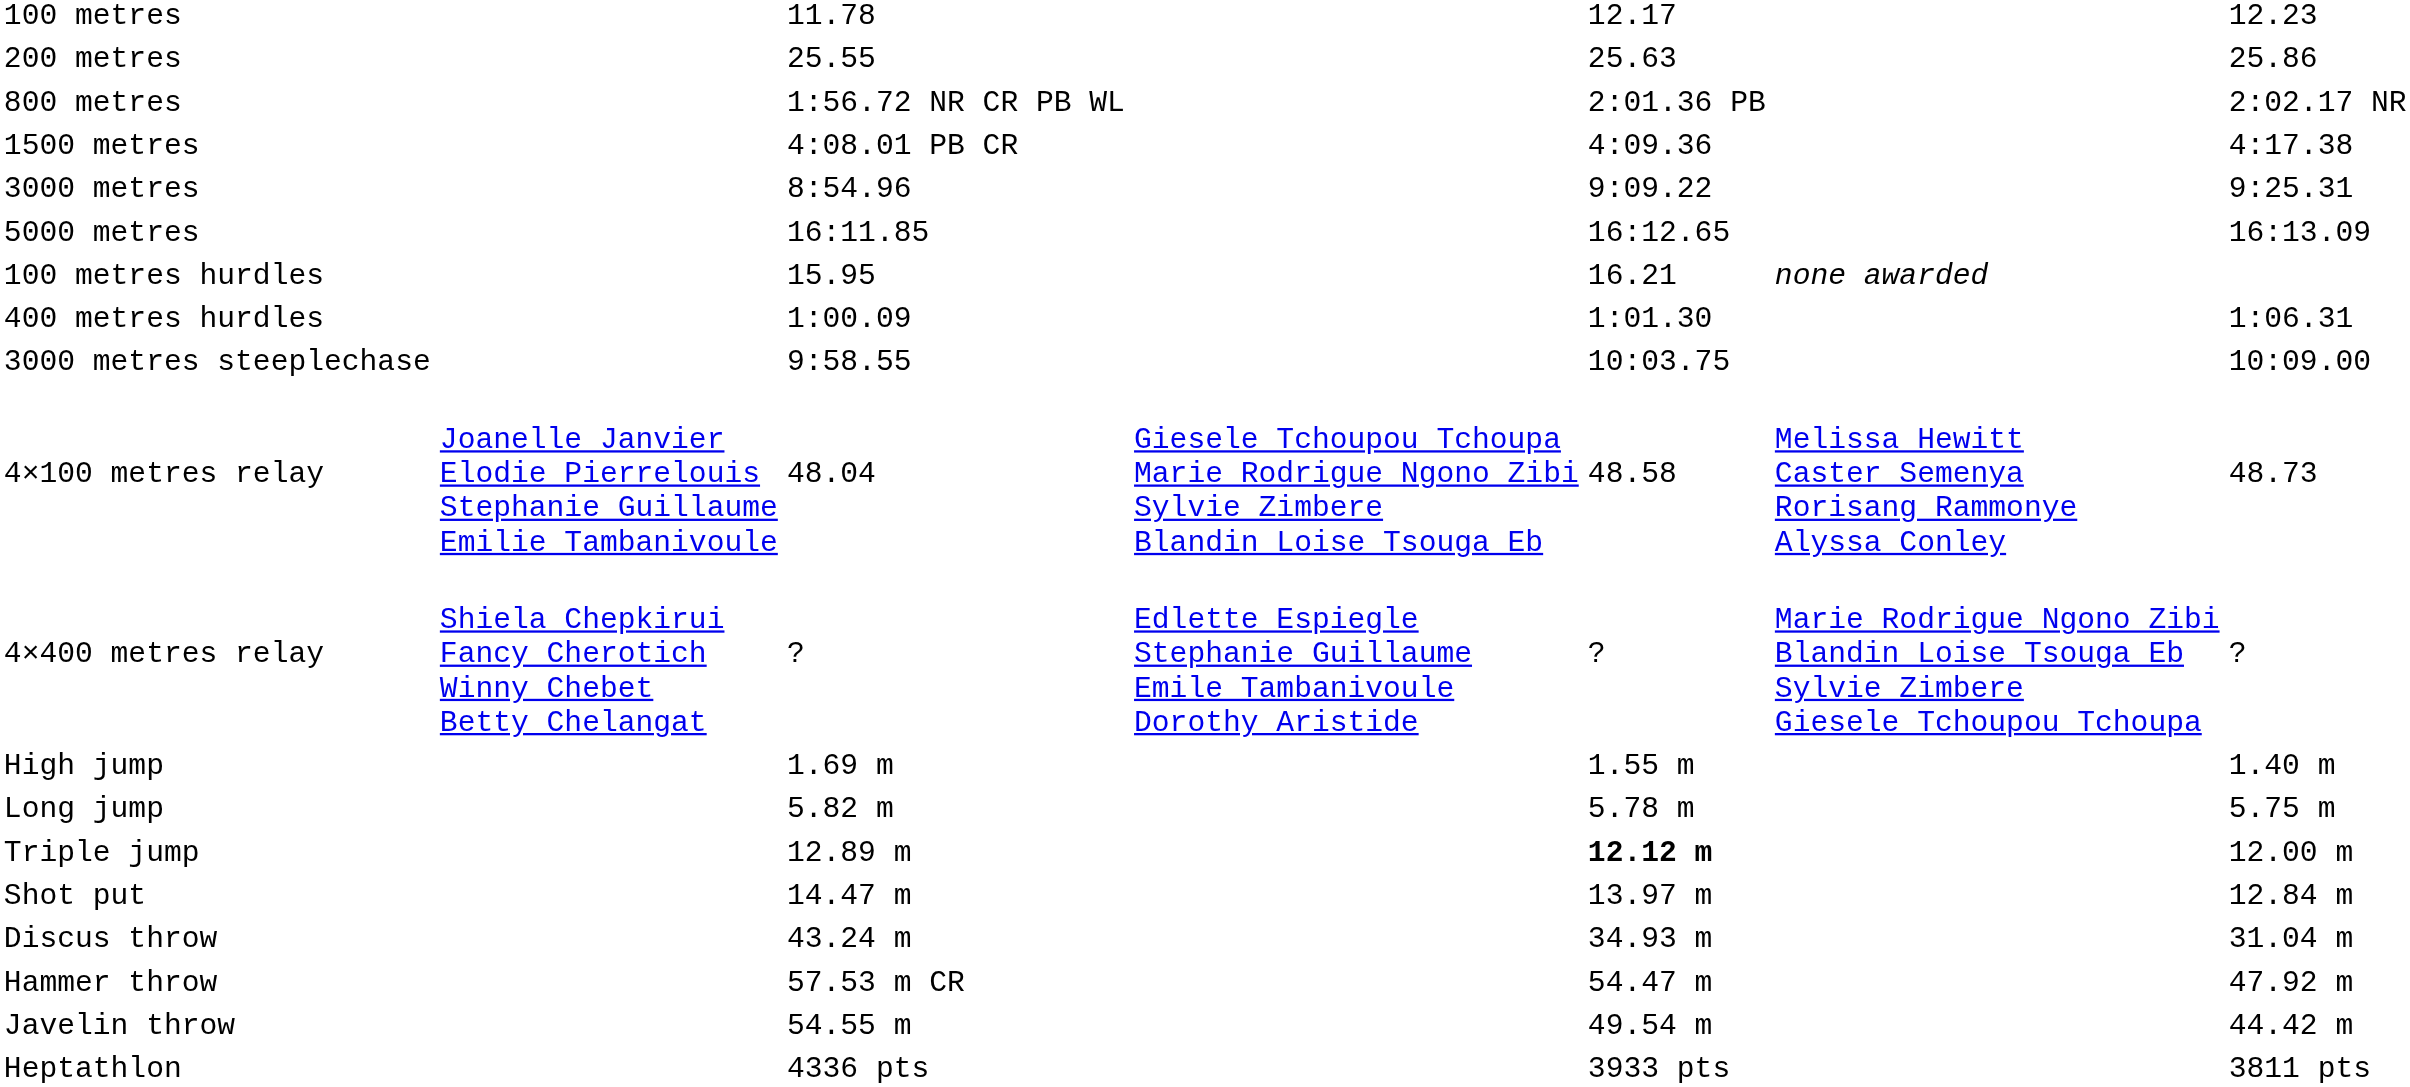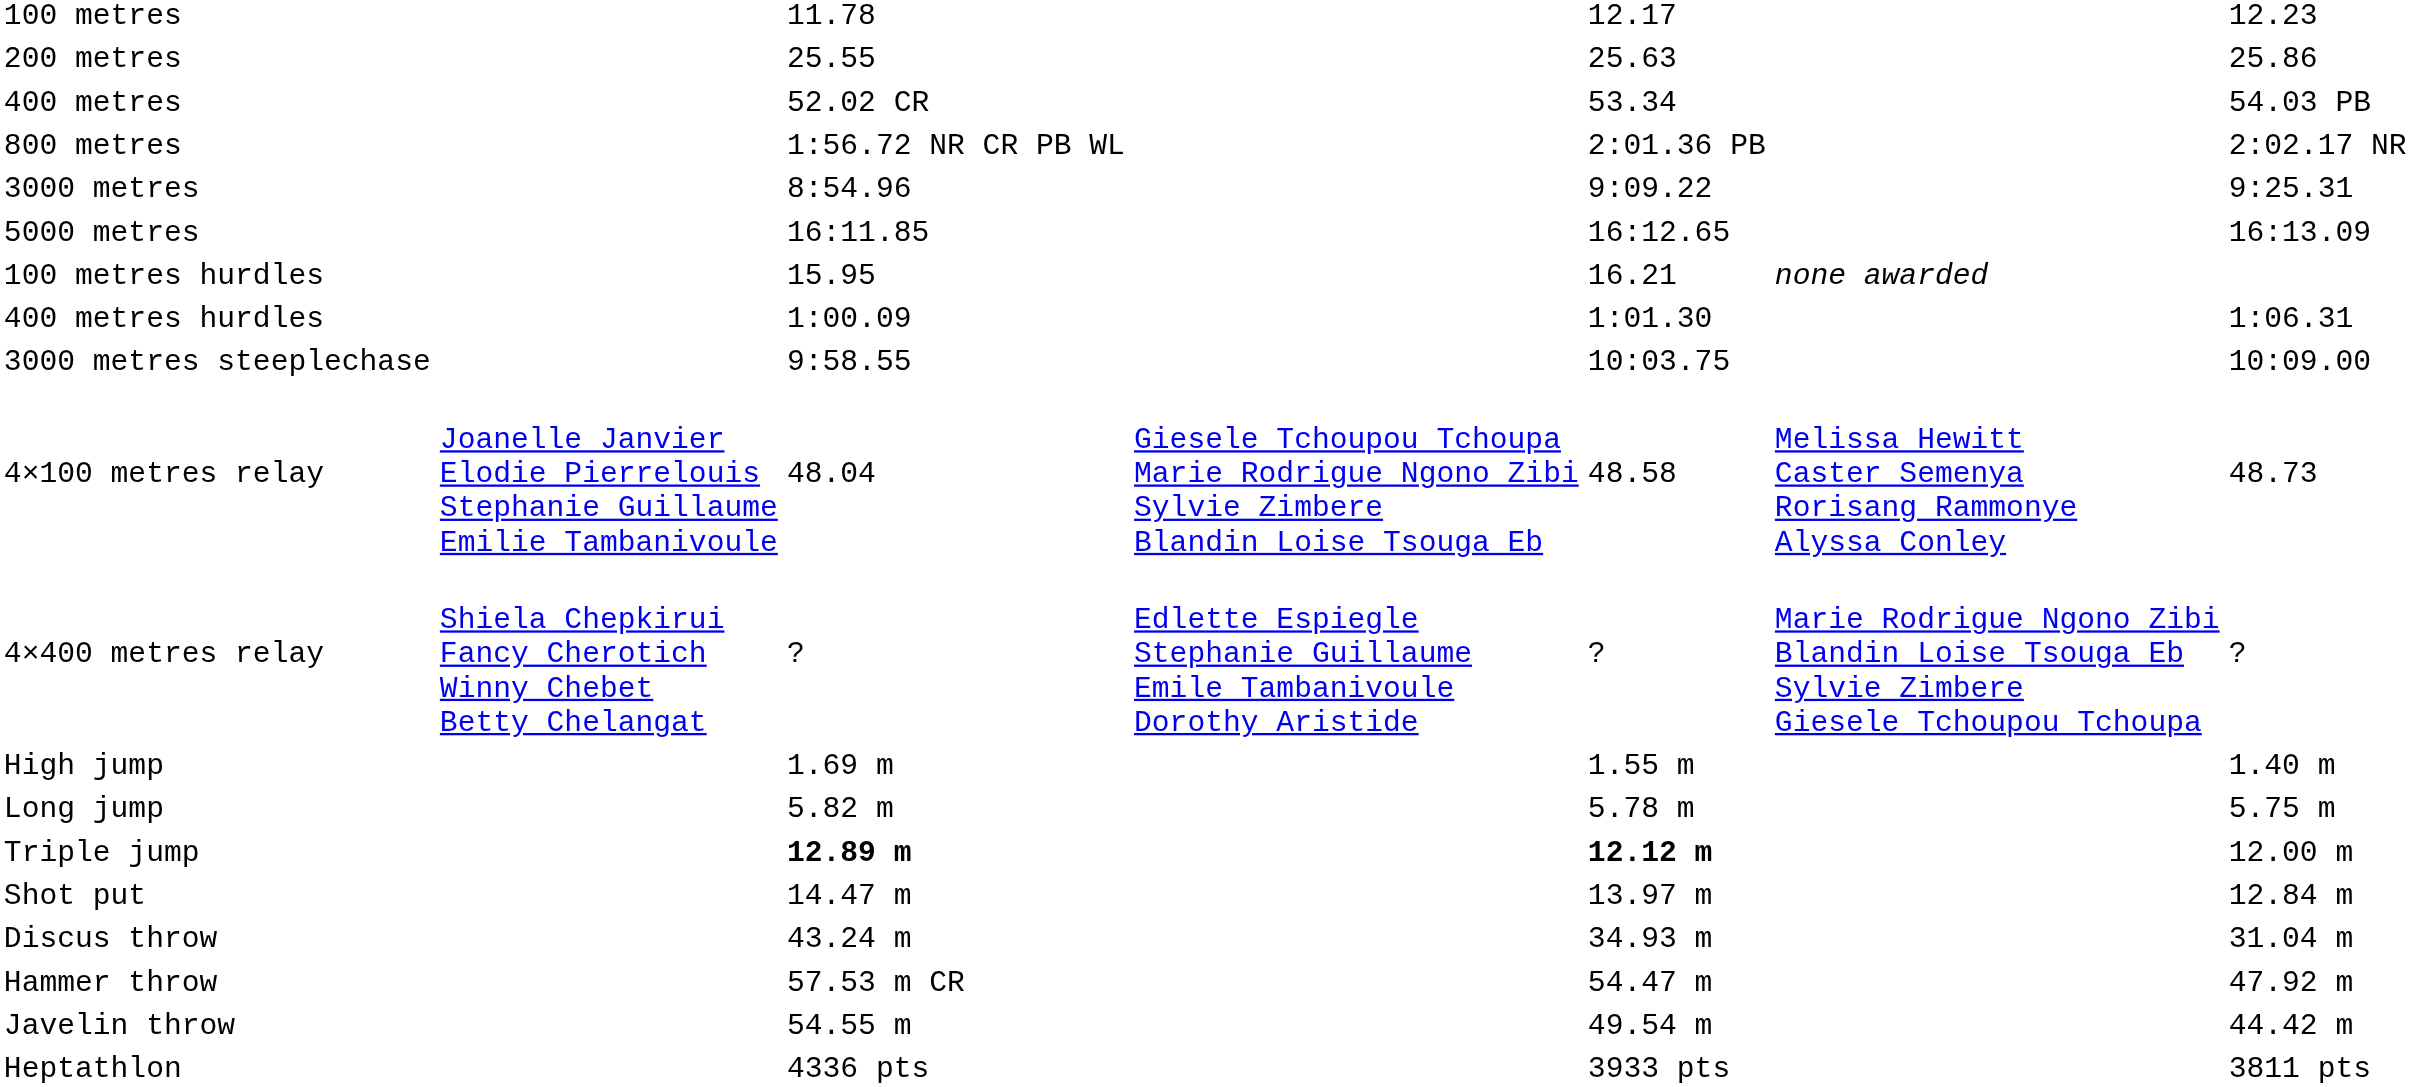 <table>
 <tr>
 <td>100 metres</td>
 <td></td>
 <td>11.78</td>
 <td></td>
 <td>12.17</td>
 <td></td>
 <td>12.23</td>
 </tr>
 <tr>
 <td>200 metres</td>
 <td></td>
 <td>25.55</td>
 <td></td>
 <td>25.63</td>
 <td></td>
 <td>25.86</td>
 </tr>
 <tr>
+<td>400 metres</td>
+<td></td>
+<td>52.02 CR</td>
+<td></td>
+<td>53.34</td>
+<td></td>
+<td>54.03 PB</td>
+</tr>
+<tr>
 <td>800 metres</td>
 <td></td>
 <td>1:56.72 NR CR PB WL</td>
 <td></td>
 <td>2:01.36 PB</td>
 <td></td>
 <td>2:02.17 NR</td>
-</tr>
-<tr>
-<td>1500 metres</td>
-<td></td>
-<td>4:08.01 PB CR</td>
-<td></td>
-<td>4:09.36</td>
-<td></td>
-<td>4:17.38</td>
 </tr>
 <tr>
 <td>3000 metres</td>
 <td></td>
 <td>8:54.96</td>
 <td></td>
 <td>9:09.22</td>
 <td></td>
 <td>9:25.31</td>
 </tr>
 <tr>
 <td>5000 metres</td>
 <td></td>
 <td>16:11.85</td>
 <td></td>
 <td>16:12.65</td>
 <td></td>
 <td>16:13.09</td>
 </tr>
 <tr>
 <td>100 metres hurdles</td>
 <td></td>
 <td>15.95</td>
 <td></td>
 <td>16.21</td>
 <td colspan=2><em>none awarded</em></td>
 </tr>
 <tr>
 <td>400 metres hurdles</td>
 <td></td>
 <td>1:00.09</td>
 <td></td>
 <td>1:01.30</td>
 <td></td>
 <td>1:06.31</td>
 </tr>
 <tr>
 <td>3000 metres steeplechase</td>
 <td></td>
 <td>9:58.55</td>
 <td></td>
 <td>10:03.75</td>
 <td></td>
 <td>10:09.00</td>
 </tr>
 <tr>
 <td>4×100 metres relay</td>
 <td valign=top><br><a href='#'>Joanelle Janvier</a><br><a href='#'>Elodie Pierrelouis</a><br><a href='#'>Stephanie Guillaume</a><br><a href='#'>Emilie Tambanivoule</a></td>
 <td>48.04</td>
 <td valign=top><br><a href='#'>Giesele Tchoupou Tchoupa</a><br><a href='#'>Marie Rodrigue Ngono Zibi</a><br><a href='#'>Sylvie Zimbere</a><br><a href='#'>Blandin Loise Tsouga Eb</a></td>
 <td>48.58</td>
 <td valign=top><br><a href='#'>Melissa Hewitt</a><br><a href='#'>Caster Semenya</a><br><a href='#'>Rorisang Rammonye</a><br><a href='#'>Alyssa Conley</a></td>
 <td>48.73</td>
 </tr>
 <tr>
 <td>4×400 metres relay</td>
 <td valign=top><br><a href='#'>Shiela Chepkirui</a><br><a href='#'>Fancy Cherotich</a><br><a href='#'>Winny Chebet</a><br><a href='#'>Betty Chelangat</a></td>
 <td>?</td>
 <td valign=top><br><a href='#'>Edlette Espiegle</a><br><a href='#'>Stephanie Guillaume</a><br><a href='#'>Emile Tambanivoule</a><br><a href='#'>Dorothy Aristide</a></td>
 <td>?</td>
 <td valign=top><br><a href='#'>Marie Rodrigue Ngono Zibi</a><br><a href='#'>Blandin Loise Tsouga Eb</a><br><a href='#'>Sylvie Zimbere</a><br><a href='#'>Giesele Tchoupou Tchoupa</a></td>
 <td>?</td>
 </tr>
 <tr>
 <td>High jump</td>
 <td></td>
 <td>1.69 m</td>
 <td></td>
 <td>1.55 m</td>
 <td></td>
 <td>1.40 m</td>
 </tr>
 <tr>
 <td>Long jump</td>
 <td></td>
 <td>5.82 m</td>
 <td></td>
 <td>5.78 m</td>
 <td></td>
 <td>5.75 m</td>
 </tr>
 <tr>
 <td>Triple jump</td>
 <td></td>
-<td>12.89 m</td>
+<td><strong>12.89 m</strong></td>
 <td></td>
 <td><strong>12.12 m</strong></td>
 <td></td>
 <td>12.00 m</td>
 </tr>
 <tr>
 <td>Shot put</td>
 <td></td>
 <td>14.47 m</td>
 <td></td>
 <td>13.97 m</td>
 <td></td>
 <td>12.84 m</td>
 </tr>
 <tr>
 <td>Discus throw</td>
 <td></td>
 <td>43.24 m</td>
 <td></td>
 <td>34.93 m</td>
 <td></td>
 <td>31.04 m</td>
 </tr>
 <tr>
 <td>Hammer throw</td>
 <td></td>
 <td>57.53 m CR</td>
 <td></td>
 <td>54.47 m</td>
 <td></td>
 <td>47.92 m</td>
 </tr>
 <tr>
 <td>Javelin throw</td>
 <td></td>
 <td>54.55 m</td>
 <td></td>
 <td>49.54 m</td>
 <td></td>
 <td>44.42 m</td>
 </tr>
 <tr>
 <td>Heptathlon</td>
 <td></td>
 <td>4336 pts</td>
 <td></td>
 <td>3933 pts</td>
 <td></td>
 <td>3811 pts</td>
 </tr>
 </table>
